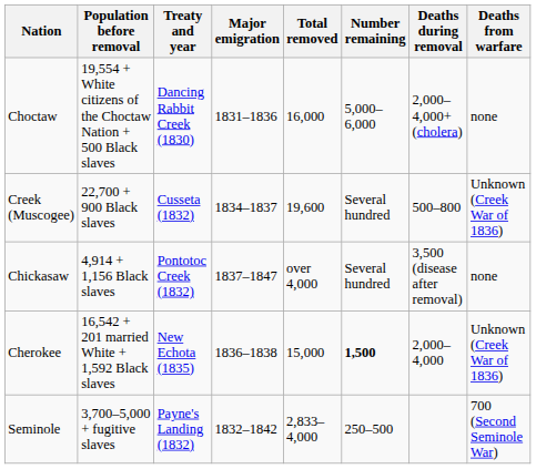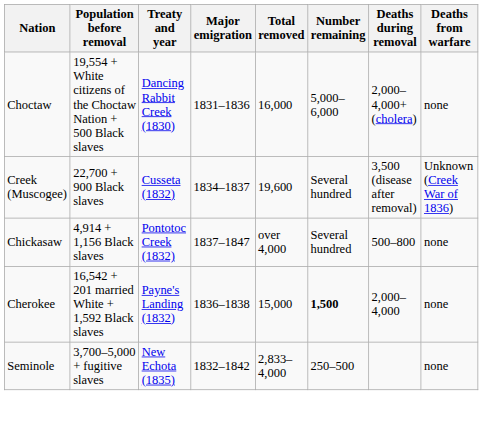 <table class="wikitable">
 <tr>
 <th>Nation</th>
 <th>Population before removal</th>
 <th>Treaty and year</th>
 <th>Major emigration</th>
 <th>Total removed</th>
 <th>Number remaining</th>
 <th>Deaths during removal</th>
 <th>Deaths from warfare</th>
 </tr>
 <tr>
 <td>Choctaw</td>
 <td>19,554 + White citizens of the Choctaw Nation + 500 Black slaves</td>
 <td><a href='#'>Dancing Rabbit Creek (1830)</a></td>
 <td>1831–1836</td>
 <td>16,000</td>
 <td>5,000–6,000</td>
 <td>2,000–4,000+ (<a href='#'>cholera</a>)</td>
 <td>none</td>
 </tr>
 <tr>
 <td>Creek (Muscogee)</td>
 <td>22,700 + 900 Black slaves</td>
 <td><a href='#'>Cusseta (1832)</a></td>
 <td>1834–1837</td>
 <td>19,600</td>
 <td>Several hundred</td>
-<td>500–800</td>
+<td>3,500 (disease after removal)</td>
 <td>Unknown (<a href='#'>Creek War of 1836</a>)</td>
 </tr>
 <tr>
 <td>Chickasaw</td>
 <td>4,914 + 1,156 Black slaves</td>
 <td><a href='#'>Pontotoc Creek (1832)</a></td>
 <td>1837–1847</td>
 <td>over 4,000</td>
 <td>Several hundred</td>
-<td>3,500 (disease after removal)</td>
+<td>500–800</td>
 <td>none</td>
 </tr>
 <tr>
 <td>Cherokee</td>
 <td>16,542 + 201 married White + 1,592 Black slaves</td>
-<td><a href='#'>New Echota (1835)</a></td>
+<td><a href='#'>Payne's Landing (1832)</a></td>
 <td>1836–1838</td>
 <td>15,000</td>
 <td><strong>1,500</strong></td>
 <td>2,000–4,000</td>
-<td>Unknown (<a href='#'>Creek War of 1836</a>)</td>
+<td>none</td>
 </tr>
 <tr>
 <td>Seminole</td>
 <td>3,700–5,000 + fugitive slaves</td>
-<td><a href='#'>Payne's Landing (1832)</a></td>
+<td><a href='#'>New Echota (1835)</a></td>
 <td>1832–1842</td>
 <td>2,833–4,000</td>
 <td>250–500</td>
 <td></td>
-<td>700 (<a href='#'>Second Seminole War</a>)</td>
+<td>none</td>
 </tr>
 </table>
